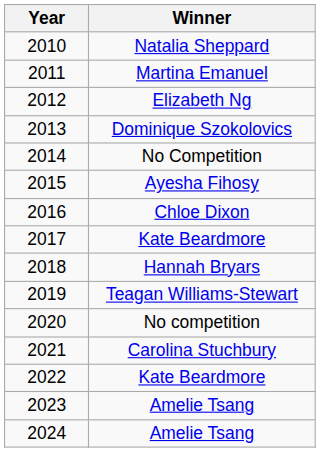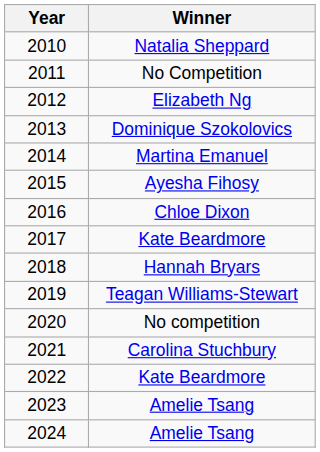 <table class="wikitable" style="text-align:center">
 <tr>
 <th width=70>Year</th>
 <th width=200>Winner</th>
 </tr>
 <tr>
 <td>2010</td>
 <td><a href='#'>Natalia Sheppard</a></td>
 </tr>
 <tr>
 <td>2011</td>
-<td><a href='#'>Martina Emanuel</a></td>
+<td>No Competition</td>
 </tr>
 <tr>
 <td>2012</td>
 <td><a href='#'>Elizabeth Ng</a></td>
 </tr>
 <tr>
 <td>2013</td>
 <td><a href='#'>Dominique Szokolovics</a></td>
 </tr>
 <tr>
 <td>2014</td>
-<td>No Competition</td>
+<td><a href='#'>Martina Emanuel</a></td>
 </tr>
 <tr>
 <td>2015</td>
 <td><a href='#'>Ayesha Fihosy</a></td>
 </tr>
 <tr>
 <td>2016</td>
 <td><a href='#'>Chloe Dixon</a></td>
 </tr>
 <tr>
 <td>2017</td>
 <td><a href='#'>Kate Beardmore</a></td>
 </tr>
 <tr>
 <td>2018</td>
 <td><a href='#'>Hannah Bryars</a></td>
 </tr>
 <tr>
 <td>2019</td>
 <td><a href='#'>Teagan Williams-Stewart</a></td>
 </tr>
 <tr>
 <td>2020</td>
 <td>No competition</td>
 </tr>
 <tr>
 <td>2021</td>
 <td><a href='#'>Carolina Stuchbury</a></td>
 </tr>
 <tr>
 <td>2022</td>
 <td><a href='#'>Kate Beardmore</a></td>
 </tr>
 <tr>
 <td>2023</td>
 <td><a href='#'>Amelie Tsang</a></td>
 </tr>
 <tr>
 <td>2024</td>
 <td><a href='#'>Amelie Tsang</a></td>
 </tr>
 </table>
